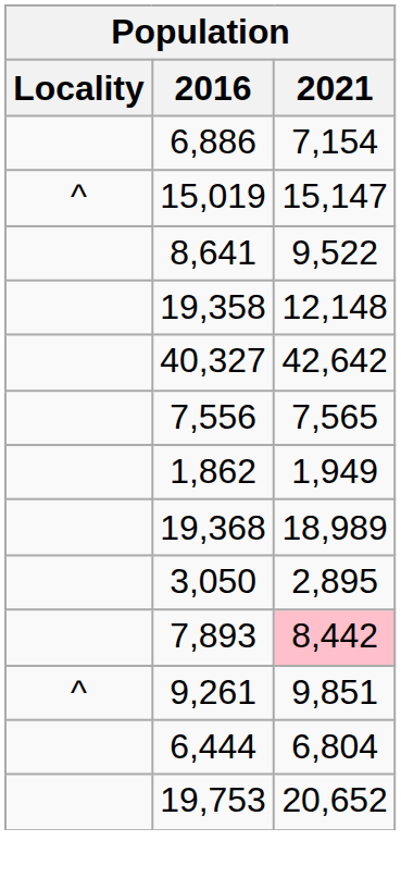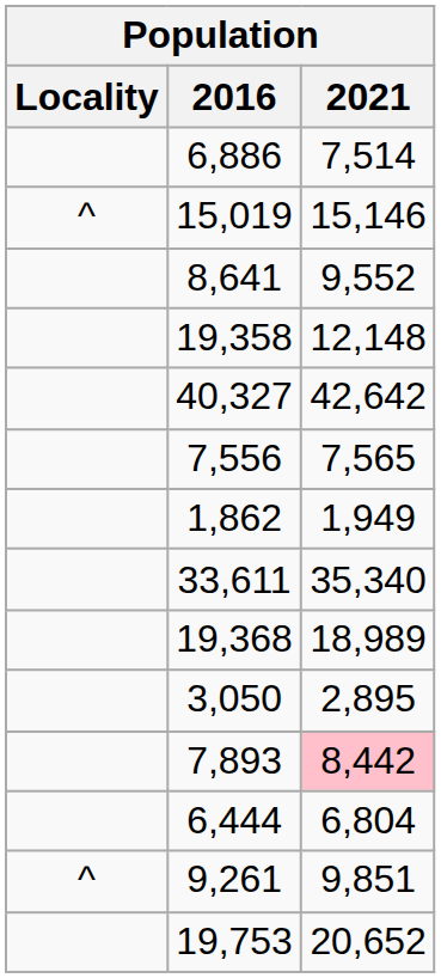 <table class="wikitable sortable" style="text-align:center;">
 <tr>
 <th colspan="3" style="text-align:center;  font-weight:bold">Population</th>
 </tr>
 <tr>
 <th style="text-align:center; background:  font-weight:bold">Locality</th>
 <th style="text-align:center; background:  font-weight:bold"><strong>2016</strong></th>
 <th style="text-align:center; background:  font-weight:bold"><strong>2021</strong></th>
 </tr>
 <tr>
 <td></td>
 <td>6,886</td>
-<td>7,154</td>
+<td>7,514</td>
 </tr>
 <tr>
 <td>^</td>
 <td>15,019</td>
-<td>15,147</td>
+<td>15,146</td>
 </tr>
 <tr>
 <td></td>
 <td>8,641</td>
-<td>9,522</td>
+<td>9,552</td>
 </tr>
 <tr>
 <td></td>
 <td>19,358</td>
 <td>12,148</td>
 </tr>
 <tr>
 <td></td>
 <td>40,327</td>
 <td>42,642</td>
 </tr>
 <tr>
 <td></td>
 <td>7,556</td>
 <td>7,565</td>
 </tr>
 <tr>
 <td></td>
 <td>1,862</td>
 <td>1,949</td>
 </tr>
 <tr>
 <td></td>
+<td>33,611</td>
+<td>35,340</td>
+</tr>
+<tr>
+<td></td>
 <td>19,368</td>
 <td>18,989</td>
 </tr>
 <tr>
 <td></td>
 <td>3,050</td>
 <td>2,895</td>
 </tr>
 <tr>
 <td></td>
 <td>7,893</td>
 <td style="background: pink;">8,442</td>
 </tr>
 <tr>
+<td></td>
+<td>6,444</td>
+<td>6,804</td>
+</tr>
+<tr>
 <td>^</td>
 <td>9,261</td>
 <td>9,851</td>
-</tr>
-<tr>
-<td></td>
-<td>6,444</td>
-<td>6,804</td>
 </tr>
 <tr>
 <td></td>
 <td>19,753</td>
 <td>20,652</td>
 </tr>
 </table>
